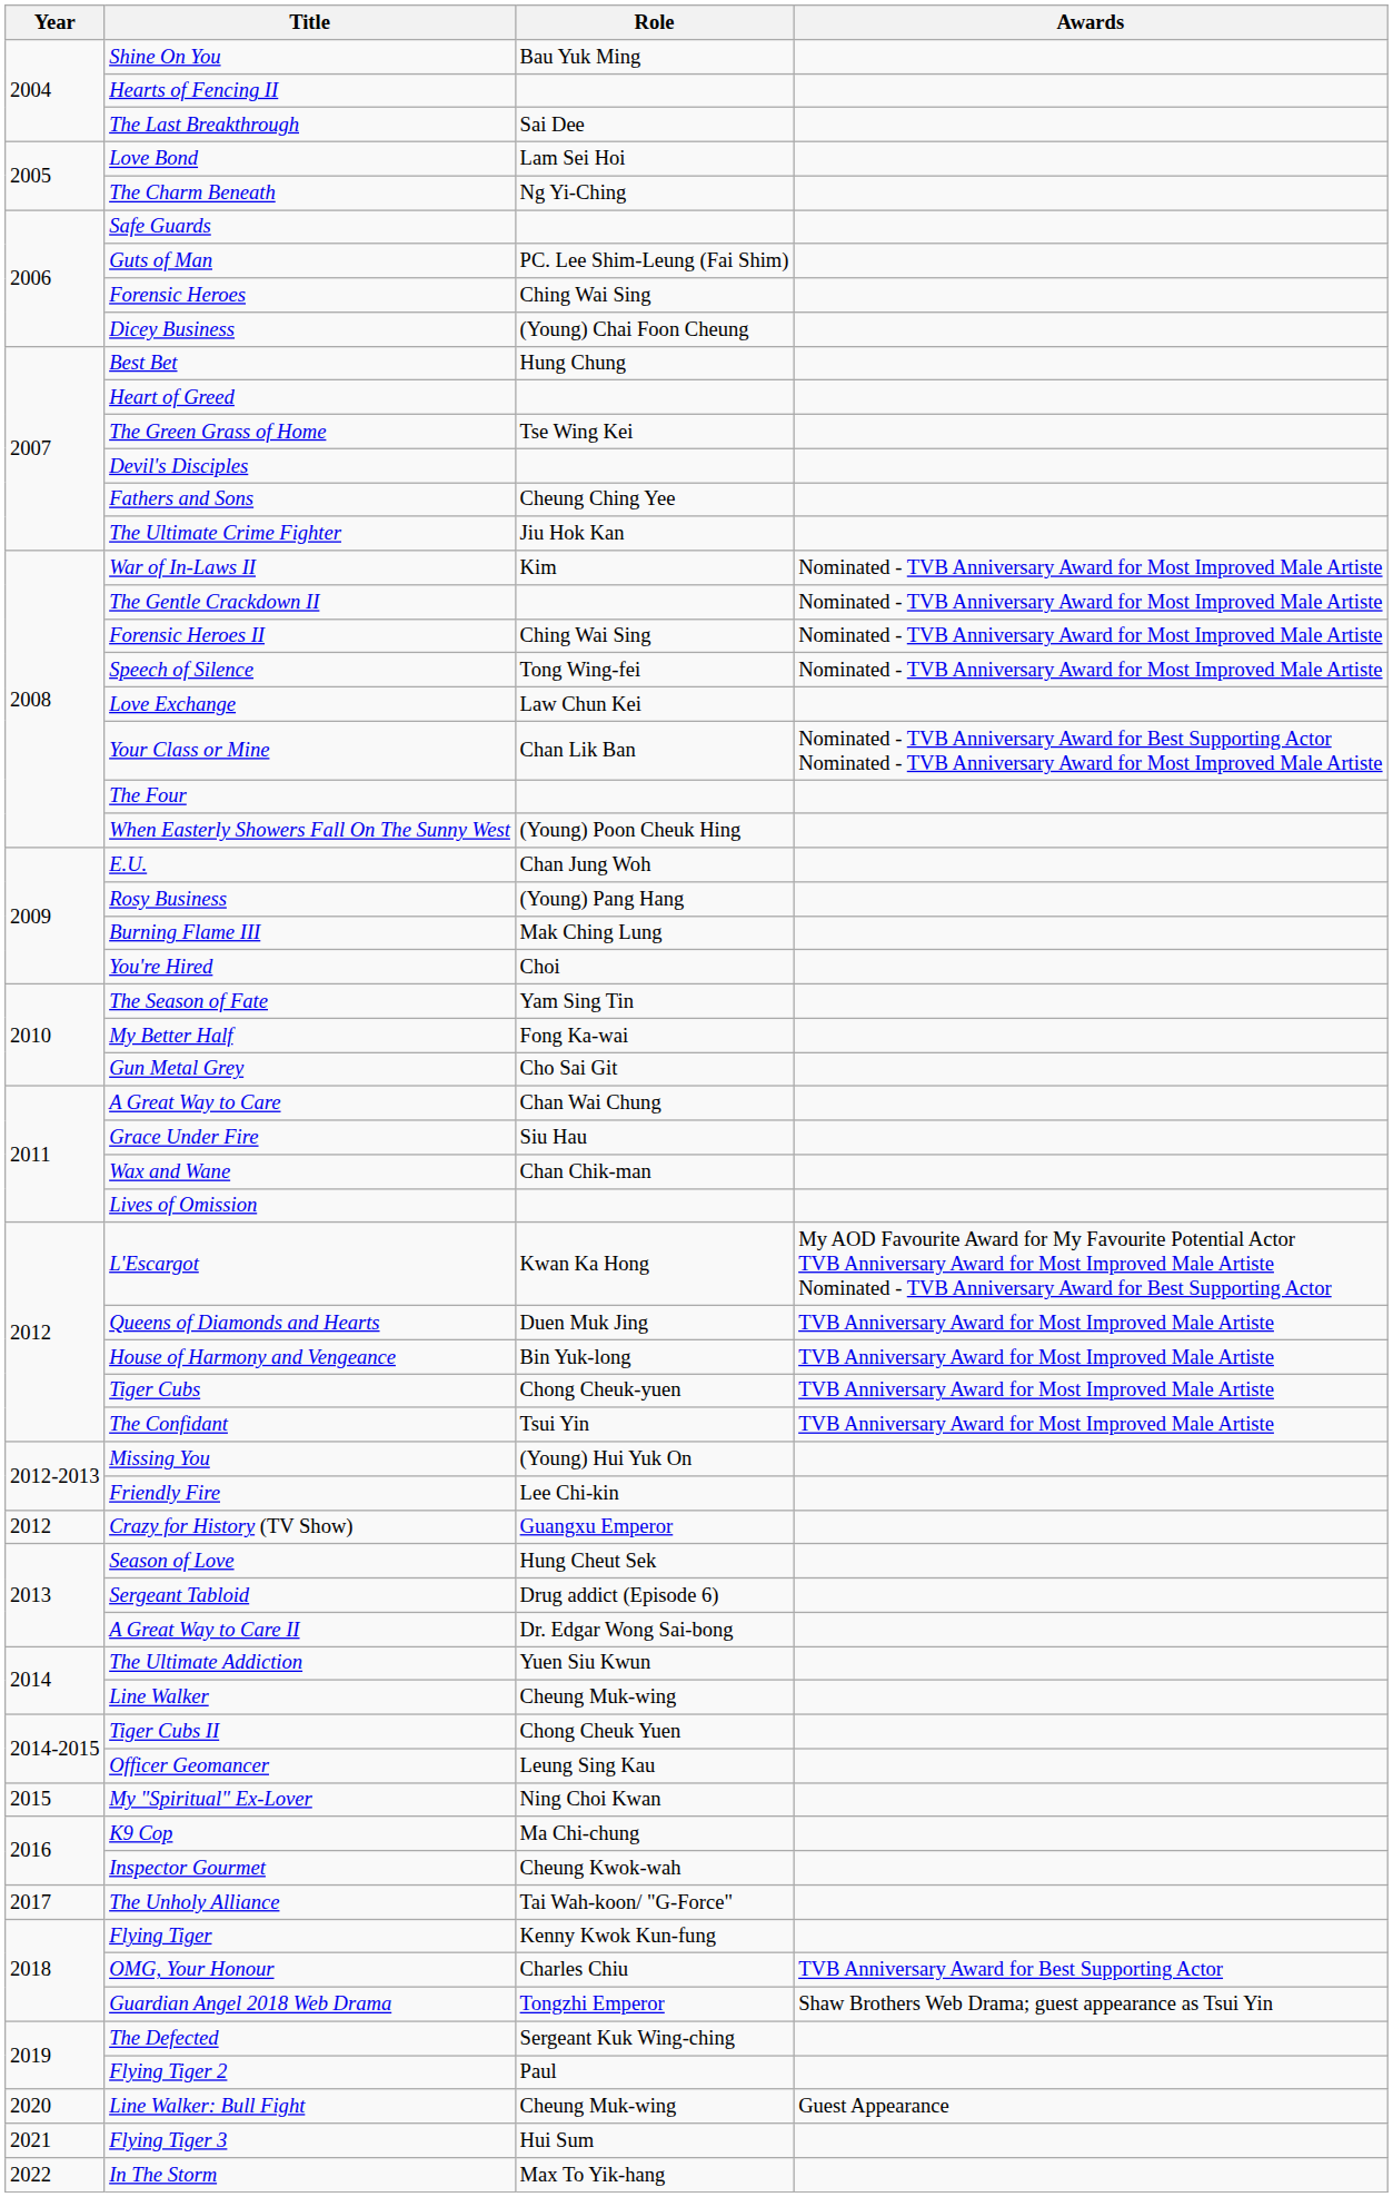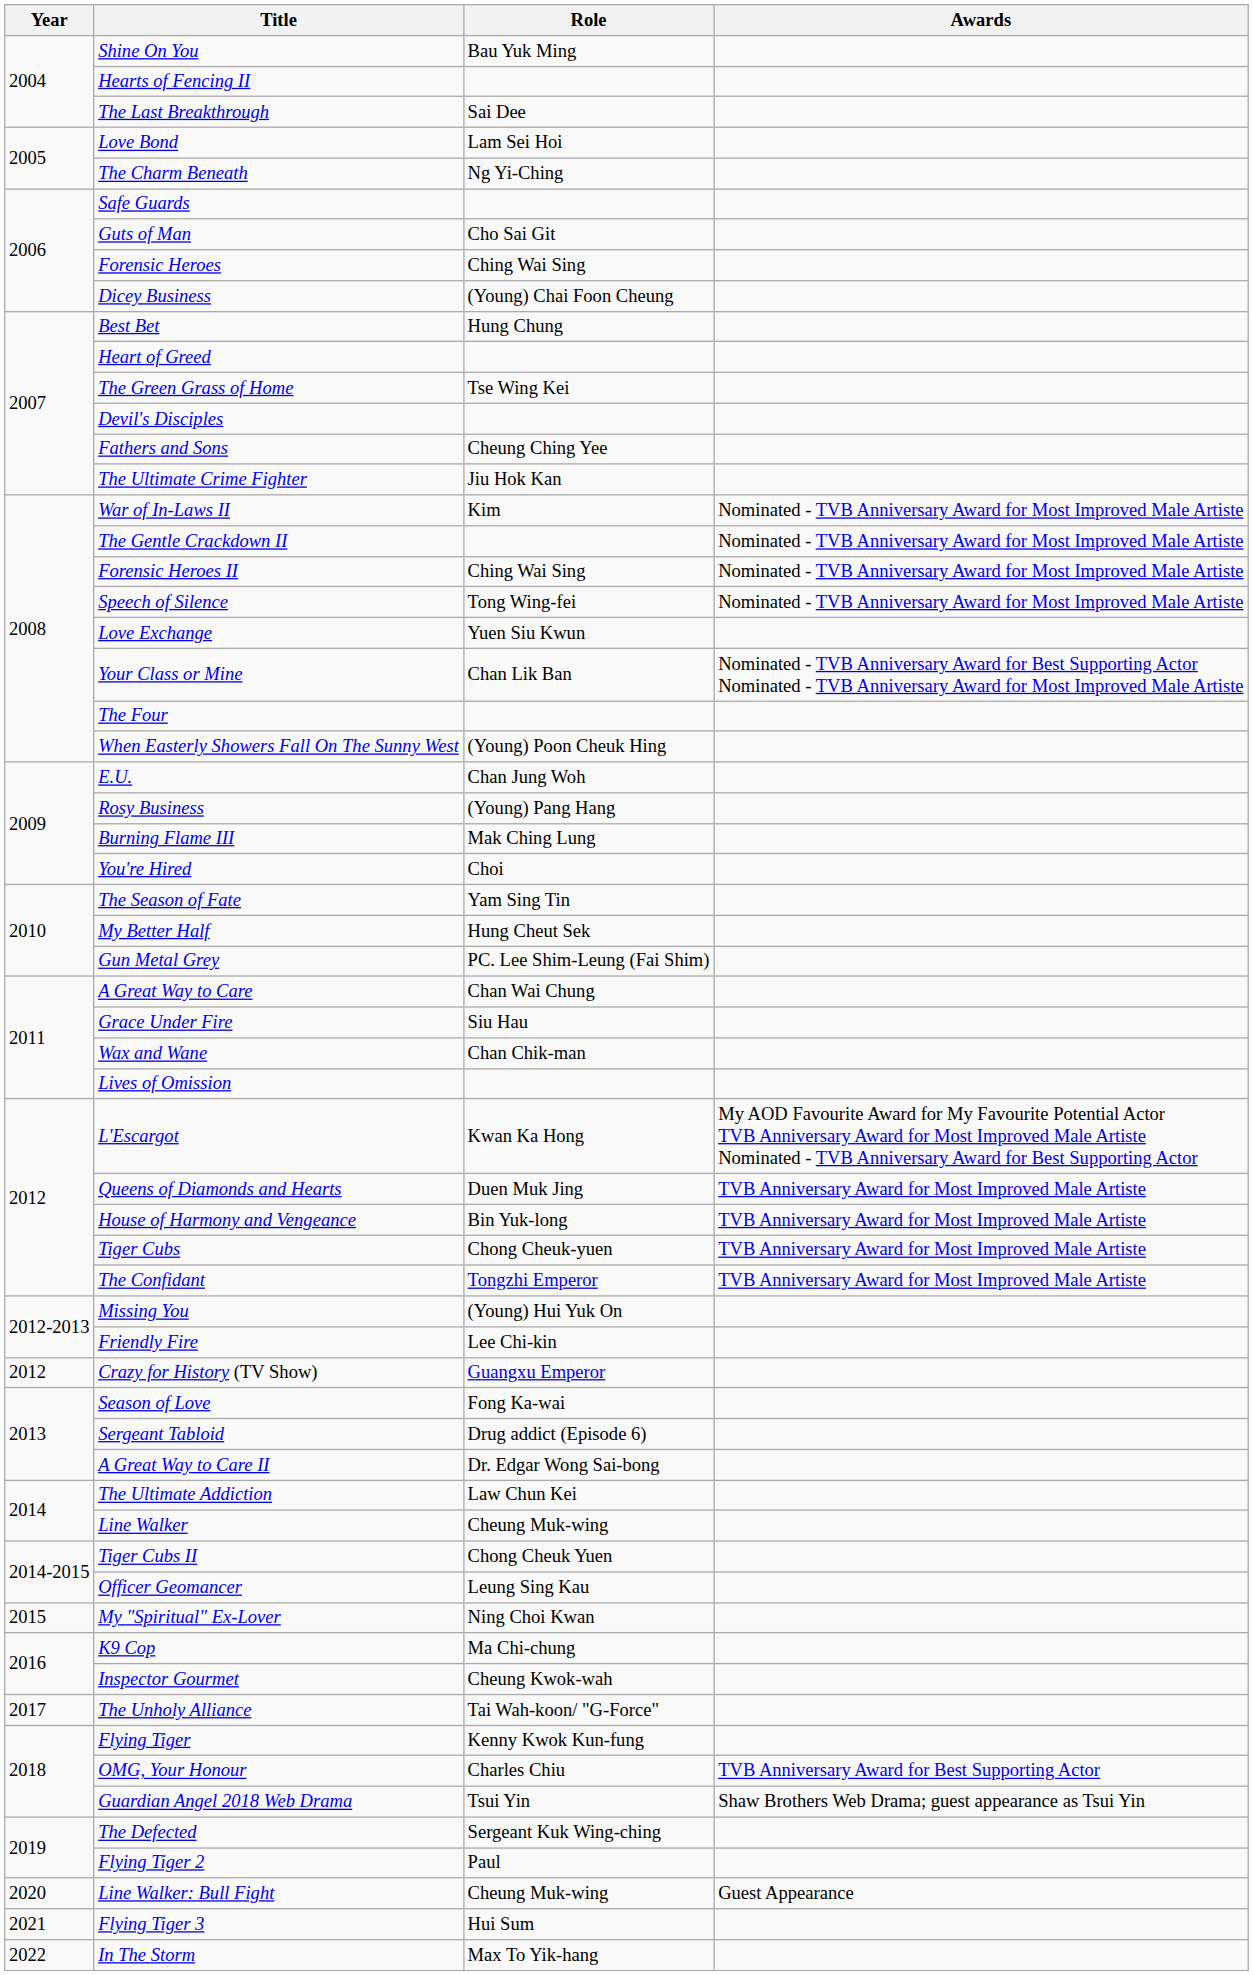 <table class="wikitable" style="font-size: 90%;">
 <tr>
 <th>Year</th>
 <th>Title</th>
 <th>Role</th>
 <th>Awards</th>
 </tr>
 <tr>
 <td rowspan="3">2004</td>
 <td><em><a href='#'>Shine On You</a></em></td>
 <td>Bau Yuk Ming</td>
 <td></td>
 </tr>
 <tr>
 <td><em><a href='#'>Hearts of Fencing II</a></em></td>
 <td></td>
 <td></td>
 </tr>
 <tr>
 <td><em><a href='#'>The Last Breakthrough</a></em></td>
 <td>Sai Dee</td>
 <td></td>
 </tr>
 <tr>
 <td rowspan="2">2005</td>
 <td><em><a href='#'>Love Bond</a></em></td>
 <td>Lam Sei Hoi</td>
 <td></td>
 </tr>
 <tr>
 <td><em><a href='#'>The Charm Beneath</a></em></td>
 <td>Ng Yi-Ching</td>
 <td></td>
 </tr>
 <tr>
 <td rowspan="4">2006</td>
 <td><em><a href='#'>Safe Guards</a></em></td>
 <td></td>
 <td></td>
 </tr>
 <tr>
 <td><em><a href='#'>Guts of Man</a></em></td>
-<td>PC. Lee Shim-Leung (Fai Shim)</td>
+<td>Cho Sai Git</td>
 <td></td>
 </tr>
 <tr>
 <td><em><a href='#'>Forensic Heroes</a></em></td>
 <td>Ching Wai Sing</td>
 <td></td>
 </tr>
 <tr>
 <td><em><a href='#'>Dicey Business</a></em></td>
 <td>(Young) Chai Foon Cheung</td>
 <td></td>
 </tr>
 <tr>
 <td rowspan="6">2007</td>
 <td><em><a href='#'>Best Bet</a></em></td>
 <td>Hung Chung</td>
 <td></td>
 </tr>
 <tr>
 <td><em><a href='#'>Heart of Greed</a></em></td>
 <td></td>
 <td></td>
 </tr>
 <tr>
 <td><em><a href='#'>The Green Grass of Home</a></em></td>
 <td>Tse Wing Kei</td>
 <td></td>
 </tr>
 <tr>
 <td><em><a href='#'>Devil's Disciples</a></em></td>
 <td></td>
 <td></td>
 </tr>
 <tr>
 <td><em><a href='#'>Fathers and Sons</a></em></td>
 <td>Cheung Ching Yee</td>
 <td></td>
 </tr>
 <tr>
 <td><em><a href='#'>The Ultimate Crime Fighter</a></em></td>
 <td>Jiu Hok Kan</td>
 <td></td>
 </tr>
 <tr>
 <td rowspan="8">2008</td>
 <td><em><a href='#'>War of In-Laws II</a></em></td>
 <td>Kim</td>
 <td>Nominated - <a href='#'>TVB Anniversary Award for Most Improved Male Artiste</a></td>
 </tr>
 <tr>
 <td><em><a href='#'>The Gentle Crackdown II</a></em></td>
 <td></td>
 <td>Nominated - <a href='#'>TVB Anniversary Award for Most Improved Male Artiste</a></td>
 </tr>
 <tr>
 <td><em><a href='#'>Forensic Heroes II</a></em></td>
 <td>Ching Wai Sing</td>
 <td>Nominated - <a href='#'>TVB Anniversary Award for Most Improved Male Artiste</a></td>
 </tr>
 <tr>
 <td><em><a href='#'>Speech of Silence</a></em></td>
 <td>Tong Wing-fei</td>
 <td>Nominated - <a href='#'>TVB Anniversary Award for Most Improved Male Artiste</a></td>
 </tr>
 <tr>
 <td><em><a href='#'>Love Exchange</a></em></td>
-<td>Law Chun Kei</td>
+<td>Yuen Siu Kwun</td>
 <td></td>
 </tr>
 <tr>
 <td><em><a href='#'>Your Class or Mine</a></em></td>
 <td>Chan Lik Ban</td>
 <td>Nominated - <a href='#'>TVB Anniversary Award for Best Supporting Actor</a><br>Nominated - <a href='#'>TVB Anniversary Award for Most Improved Male Artiste</a></td>
 </tr>
 <tr>
 <td><em><a href='#'>The Four</a></em></td>
 <td></td>
 <td></td>
 </tr>
 <tr>
 <td><em><a href='#'>When Easterly Showers Fall On The Sunny West</a></em></td>
 <td>(Young) Poon Cheuk Hing</td>
 <td></td>
 </tr>
 <tr>
 <td rowspan="4">2009</td>
 <td><em><a href='#'>E.U.</a></em></td>
 <td>Chan Jung Woh</td>
 <td></td>
 </tr>
 <tr>
 <td><em><a href='#'>Rosy Business</a></em></td>
 <td>(Young) Pang Hang</td>
 <td></td>
 </tr>
 <tr>
 <td><em><a href='#'>Burning Flame III</a></em></td>
 <td>Mak Ching Lung</td>
 <td></td>
 </tr>
 <tr>
 <td><em><a href='#'>You're Hired</a></em></td>
 <td>Choi</td>
 <td></td>
 </tr>
 <tr>
 <td rowspan="3">2010</td>
 <td><em><a href='#'>The Season of Fate</a></em></td>
 <td>Yam Sing Tin</td>
 <td></td>
 </tr>
 <tr>
 <td><em><a href='#'>My Better Half</a></em></td>
-<td>Fong Ka-wai</td>
+<td>Hung Cheut Sek</td>
 <td></td>
 </tr>
 <tr>
 <td><em><a href='#'>Gun Metal Grey</a></em></td>
-<td>Cho Sai Git</td>
+<td>PC. Lee Shim-Leung (Fai Shim)</td>
 <td></td>
 </tr>
 <tr>
 <td rowspan="4">2011</td>
 <td><em><a href='#'>A Great Way to Care</a></em></td>
 <td>Chan Wai Chung</td>
 <td></td>
 </tr>
 <tr>
 <td><em><a href='#'>Grace Under Fire</a></em></td>
 <td>Siu Hau</td>
 <td></td>
 </tr>
 <tr>
 <td><em><a href='#'>Wax and Wane</a></em></td>
 <td>Chan Chik-man</td>
 <td></td>
 </tr>
 <tr>
 <td><em><a href='#'>Lives of Omission</a></em></td>
 <td></td>
 <td></td>
 </tr>
 <tr>
 <td rowspan="5">2012</td>
 <td><em><a href='#'>L'Escargot</a></em></td>
 <td>Kwan Ka Hong</td>
 <td>My AOD Favourite Award for My Favourite Potential Actor<br><a href='#'>TVB Anniversary Award for Most Improved Male Artiste</a><br>Nominated - <a href='#'>TVB Anniversary Award for Best Supporting Actor</a></td>
 </tr>
 <tr>
 <td><em><a href='#'>Queens of Diamonds and Hearts</a></em></td>
 <td>Duen Muk Jing</td>
 <td><a href='#'>TVB Anniversary Award for Most Improved Male Artiste</a></td>
 </tr>
 <tr>
 <td><em><a href='#'>House of Harmony and Vengeance</a></em></td>
 <td>Bin Yuk-long</td>
 <td><a href='#'>TVB Anniversary Award for Most Improved Male Artiste</a></td>
 </tr>
 <tr>
 <td><em><a href='#'>Tiger Cubs</a></em></td>
 <td>Chong Cheuk-yuen</td>
 <td><a href='#'>TVB Anniversary Award for Most Improved Male Artiste</a></td>
 </tr>
 <tr>
 <td><em><a href='#'>The Confidant</a></em></td>
-<td>Tsui Yin</td>
+<td><a href='#'>Tongzhi Emperor</a></td>
 <td><a href='#'>TVB Anniversary Award for Most Improved Male Artiste</a></td>
 </tr>
 <tr>
 <td rowspan="2">2012-2013</td>
 <td><em><a href='#'>Missing You</a></em></td>
 <td>(Young) Hui Yuk On</td>
 <td></td>
 </tr>
 <tr>
 <td><em><a href='#'>Friendly Fire</a></em></td>
 <td>Lee Chi-kin</td>
 <td></td>
 </tr>
 <tr>
 <td>2012</td>
 <td><em><a href='#'>Crazy for History</a></em> (TV Show)</td>
 <td><a href='#'>Guangxu Emperor</a></td>
 <td></td>
 </tr>
 <tr>
 <td rowspan="3">2013</td>
 <td><em><a href='#'>Season of Love</a></em></td>
-<td>Hung Cheut Sek</td>
+<td>Fong Ka-wai</td>
 <td></td>
 </tr>
 <tr>
 <td><em><a href='#'>Sergeant Tabloid</a></em></td>
 <td>Drug addict (Episode 6)</td>
 <td></td>
 </tr>
 <tr>
 <td><em><a href='#'>A Great Way to Care II</a></em></td>
 <td>Dr. Edgar Wong Sai-bong</td>
 <td></td>
 </tr>
 <tr>
 <td rowspan="2">2014</td>
 <td><em><a href='#'>The Ultimate Addiction</a></em></td>
-<td>Yuen Siu Kwun</td>
+<td>Law Chun Kei</td>
 <td></td>
 </tr>
 <tr>
 <td><em><a href='#'>Line Walker</a></em></td>
 <td>Cheung Muk-wing</td>
 <td></td>
 </tr>
 <tr>
 <td rowspan="2">2014-2015</td>
 <td><em><a href='#'>Tiger Cubs II</a></em></td>
 <td>Chong Cheuk Yuen</td>
 <td></td>
 </tr>
 <tr>
 <td><em><a href='#'>Officer Geomancer</a></em></td>
 <td>Leung Sing Kau</td>
 <td></td>
 </tr>
 <tr>
 <td rowspan="1">2015</td>
 <td><em><a href='#'>My "Spiritual" Ex-Lover</a></em></td>
 <td>Ning Choi Kwan</td>
 <td></td>
 </tr>
 <tr>
 <td rowspan="2">2016</td>
 <td><em><a href='#'>K9 Cop</a></em></td>
 <td>Ma Chi-chung</td>
 <td></td>
 </tr>
 <tr>
 <td><em><a href='#'>Inspector Gourmet</a></em></td>
 <td>Cheung Kwok-wah</td>
 <td></td>
 </tr>
 <tr>
 <td rowspan="1">2017</td>
 <td><em><a href='#'>The Unholy Alliance</a></em></td>
 <td>Tai Wah-koon/ "G-Force"</td>
 <td></td>
 </tr>
 <tr>
 <td rowspan="3">2018</td>
 <td><em><a href='#'>Flying Tiger</a></em></td>
 <td>Kenny Kwok Kun-fung</td>
 <td></td>
 </tr>
 <tr>
 <td><em><a href='#'>OMG, Your Honour</a></em></td>
 <td>Charles Chiu</td>
 <td><a href='#'>TVB Anniversary Award for Best Supporting Actor</a></td>
 </tr>
 <tr>
 <td><em><a href='#'>Guardian Angel 2018 Web Drama</a></em></td>
-<td><a href='#'>Tongzhi Emperor</a></td>
+<td>Tsui Yin</td>
 <td>Shaw Brothers Web Drama; guest appearance as Tsui Yin</td>
 </tr>
 <tr>
 <td rowspan="2">2019</td>
 <td><em><a href='#'>The Defected</a></em></td>
 <td>Sergeant Kuk Wing-ching</td>
 <td></td>
 </tr>
 <tr>
 <td><em><a href='#'>Flying Tiger 2</a></em></td>
 <td>Paul</td>
 <td></td>
 </tr>
 <tr>
 <td>2020</td>
 <td><em><a href='#'>Line Walker: Bull Fight</a></em></td>
 <td>Cheung Muk-wing</td>
 <td>Guest Appearance</td>
 </tr>
 <tr>
 <td>2021</td>
 <td><em><a href='#'>Flying Tiger 3</a></em></td>
 <td>Hui Sum</td>
 <td></td>
 </tr>
 <tr>
 <td>2022</td>
 <td><em><a href='#'>In The Storm</a></em></td>
 <td>Max To Yik-hang</td>
 <td></td>
 </tr>
 </table>
